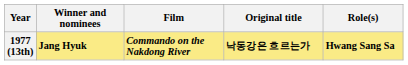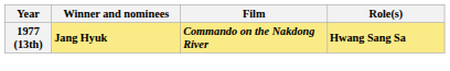 <table class="wikitable" style="width:100%;" cellpadding="6">
 <tr>
 <th style="width:8%;">Year</th>
 <th style="width:22%;">Winner and nominees</th>
 <th style="width:25%;">Film</th>
-<th style="width:25%;">Original title</th>
 <th style="width:20%;">Role(s)</th>
 </tr>
 <tr>
 <th>1977<br>(13th)</th>
 <td style="background:#FAEB86;"><strong>Jang Hyuk </strong></td>
 <td style="background:#FAEB86;"><strong><em>Commando on the Nakdong River</em></strong></td>
-<td style="background:#FAEB86;"><strong>낙동강은 흐르는가</strong></td>
 <td style="background:#FAEB86;"><strong>Hwang Sang Sa</strong></td>
 </tr>
 </table>
